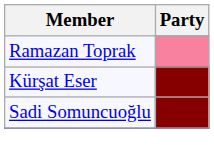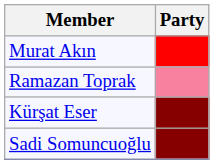 <table class=wikitable style="border:1px solid #8888aa; background-color:#f7f8ff; padding:0px; font-size:90%;">
 <tr>
 <th>Member</th>
 <th>Party</th>
+</tr>
+<tr>
+<td><a href='#'>Murat Akın</a></td>
+<td style="background: #ff0000"></td>
 </tr>
 <tr>
 <td><a href='#'>Ramazan Toprak</a></td>
 <td style="background: #F7819F"></td>
 </tr>
 <tr>
 <td><a href='#'>Kürşat Eser</a></td>
 <td style="background: #870000"></td>
 </tr>
 <tr>
 <td><a href='#'>Sadi Somuncuoğlu</a></td>
 <td style="background: #870000"></td>
 </tr>
 <tr>
 </tr>
 </table>
